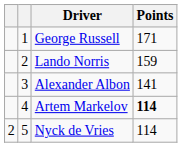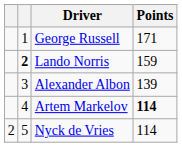 <table class="wikitable" style="font-size: 85%;">
 <tr>
 <th></th>
 <th></th>
 <th>Driver</th>
 <th>Points</th>
 </tr>
 <tr>
 <td></td>
 <td align="center">1</td>
 <td> <a href='#'>George Russell</a></td>
 <td>171</td>
 </tr>
 <tr>
 <td></td>
-<td align="center">2</td>
+<td align="center"><strong>2</strong></td>
 <td> <a href='#'>Lando Norris</a></td>
 <td>159</td>
 </tr>
 <tr>
 <td></td>
 <td align="center">3</td>
 <td> <a href='#'>Alexander Albon</a></td>
-<td>141</td>
+<td>139</td>
 </tr>
 <tr>
 <td></td>
 <td align="center">4</td>
 <td> <a href='#'>Artem Markelov</a></td>
 <td><strong>114</strong></td>
 </tr>
 <tr>
 <td> 2</td>
 <td align="center">5</td>
 <td> <a href='#'>Nyck de Vries</a></td>
 <td>114</td>
 </tr>
 </table>
